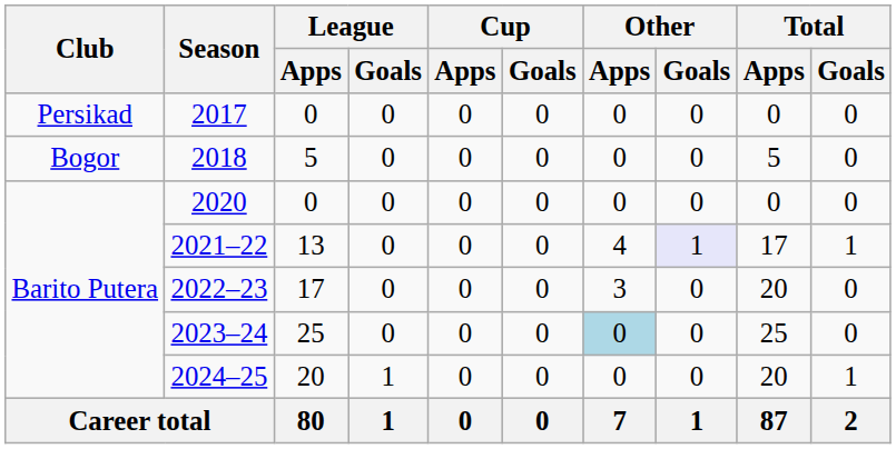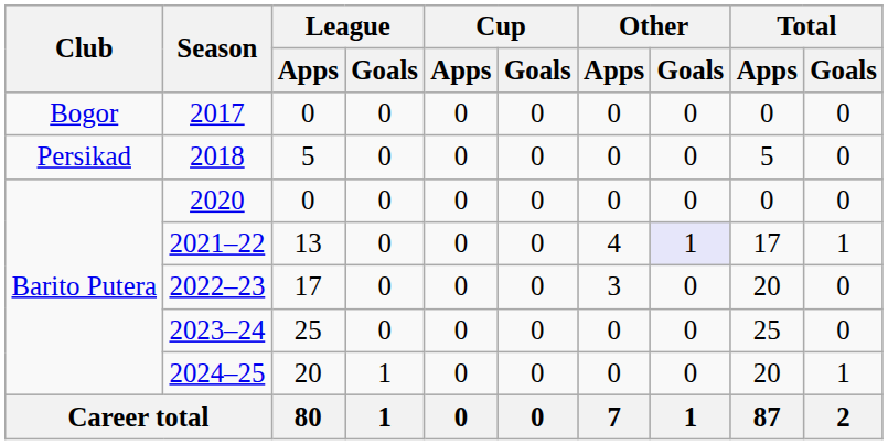 <table class="wikitable" style="text-align: center">
 <tr>
 <th rowspan="2">Club</th>
 <th rowspan="2">Season</th>
 <th colspan="2">League</th>
 <th colspan="2">Cup</th>
 <th colspan="2">Other</th>
 <th colspan="2">Total</th>
 </tr>
 <tr>
 <th>Apps</th>
 <th>Goals</th>
 <th>Apps</th>
 <th>Goals</th>
 <th>Apps</th>
 <th>Goals</th>
 <th>Apps</th>
 <th>Goals</th>
 </tr>
 <tr>
-<td rowspan="1"><a href='#'>Persikad</a></td>
+<td rowspan="1"><a href='#'>Bogor</a></td>
 <td><a href='#'>2017</a></td>
 <td>0</td>
 <td>0</td>
 <td>0</td>
 <td>0</td>
 <td>0</td>
 <td>0</td>
 <td>0</td>
 <td>0</td>
 </tr>
 <tr>
-<td rowspan="1"><a href='#'>Bogor</a></td>
+<td rowspan="1"><a href='#'>Persikad</a></td>
 <td><a href='#'>2018</a></td>
 <td>5</td>
 <td>0</td>
 <td>0</td>
 <td>0</td>
 <td>0</td>
 <td>0</td>
 <td>5</td>
 <td>0</td>
 </tr>
 <tr>
 <td rowspan="5"><a href='#'>Barito Putera</a></td>
 <td><a href='#'>2020</a></td>
 <td>0</td>
 <td>0</td>
 <td>0</td>
 <td>0</td>
 <td>0</td>
 <td>0</td>
 <td>0</td>
 <td>0</td>
 </tr>
 <tr>
 <td><a href='#'>2021–22</a></td>
 <td>13</td>
 <td>0</td>
 <td>0</td>
 <td>0</td>
 <td>4</td>
 <td style="background: lavender;">1</td>
 <td>17</td>
 <td>1</td>
 </tr>
 <tr>
 <td><a href='#'>2022–23</a></td>
 <td>17</td>
 <td>0</td>
 <td>0</td>
 <td>0</td>
 <td>3</td>
 <td>0</td>
 <td>20</td>
 <td>0</td>
 </tr>
 <tr>
 <td><a href='#'>2023–24</a></td>
 <td>25</td>
 <td>0</td>
 <td>0</td>
 <td>0</td>
-<td style="background: lightblue;">0</td>
+<td>0</td>
 <td>0</td>
 <td>25</td>
 <td>0</td>
 </tr>
 <tr>
 <td><a href='#'>2024–25</a></td>
 <td>20</td>
 <td>1</td>
 <td>0</td>
 <td>0</td>
 <td>0</td>
 <td>0</td>
 <td>20</td>
 <td>1</td>
 </tr>
 <tr>
 <th colspan=2>Career total</th>
 <th>80</th>
 <th>1</th>
 <th>0</th>
 <th>0</th>
 <th>7</th>
 <th>1</th>
 <th>87</th>
 <th>2</th>
 </tr>
 </table>
